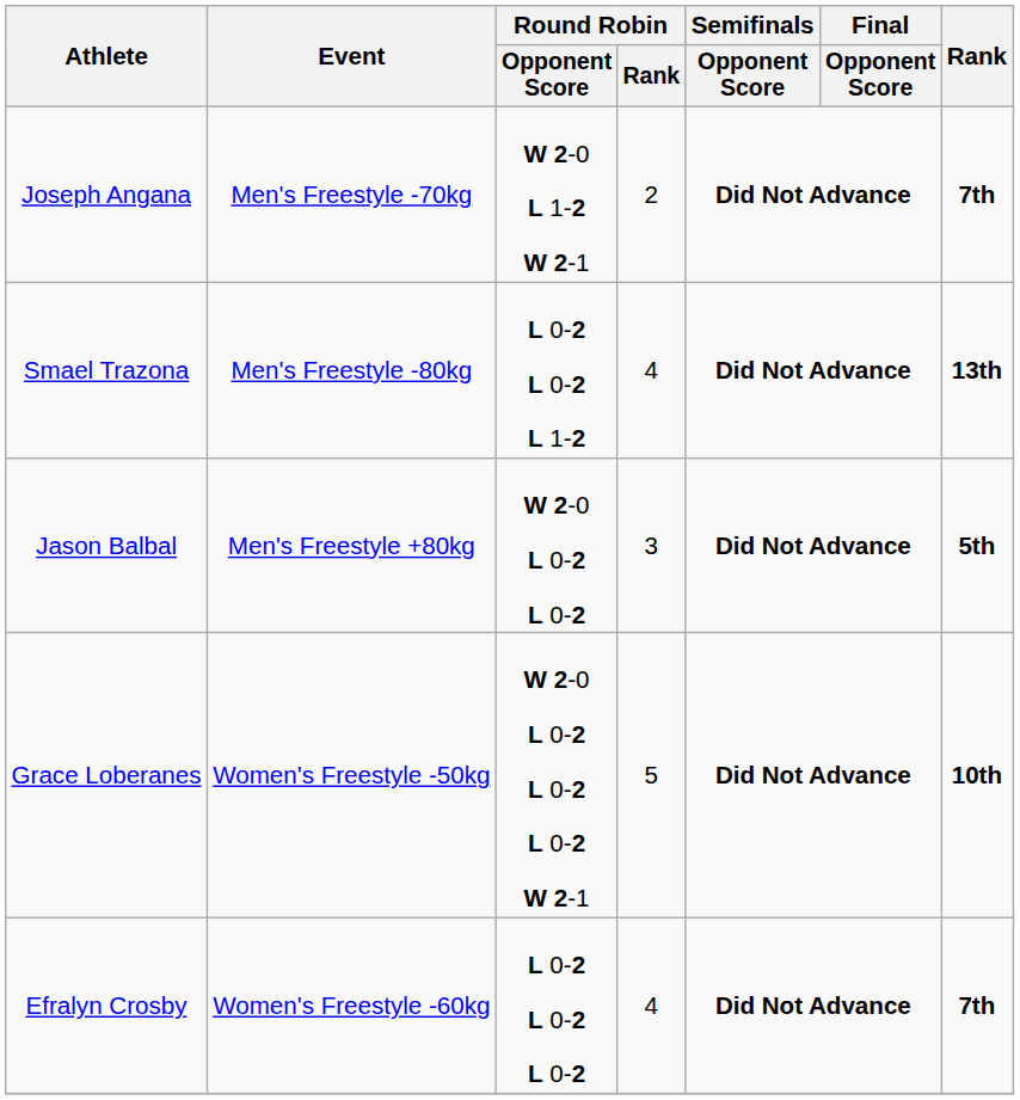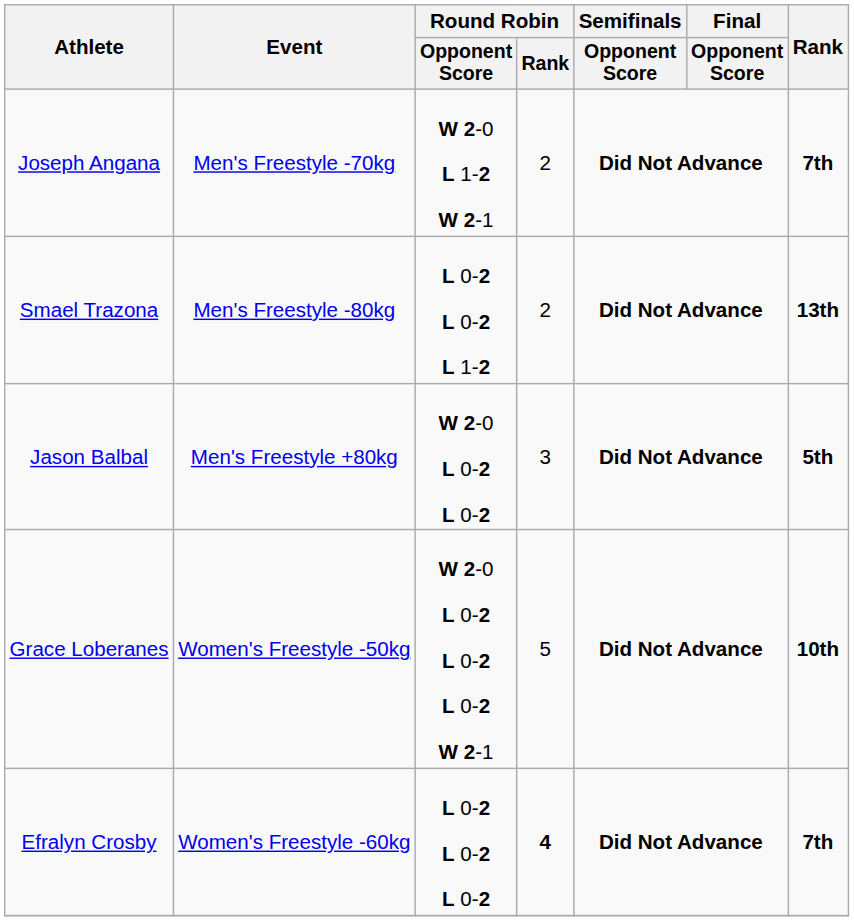 <table class=wikitable style="font-size:90%; text-align:center">
 <tr>
 <th rowspan=2>Athlete</th>
 <th rowspan=2>Event</th>
 <th colspan=2>Round Robin</th>
 <th>Semifinals</th>
 <th>Final</th>
 <th rowspan=2>Rank</th>
 </tr>
 <tr style="font-size:95%">
 <th>Opponent<br>Score</th>
 <th>Rank</th>
 <th>Opponent<br>Score</th>
 <th>Opponent<br>Score</th>
 </tr>
 <tr>
 <td><a href='#'>Joseph Angana</a></td>
 <td><a href='#'>Men's Freestyle -70kg</a></td>
 <td> <br> <strong>W</strong> <strong>2</strong>-0 <br>  <br> <strong>L</strong> 1-<strong>2</strong> <br>  <br> <strong>W</strong> <strong>2</strong>-1</td>
 <td>2</td>
 <td colspan=2><strong>Did Not Advance</strong></td>
 <td><strong>7th</strong></td>
 </tr>
 <tr>
 <td><a href='#'>Smael Trazona</a></td>
 <td><a href='#'>Men's Freestyle -80kg</a></td>
 <td> <br> <strong>L</strong> 0-<strong>2</strong> <br>  <br> <strong>L</strong> 0-<strong>2</strong> <br>  <br> <strong>L</strong> 1-<strong>2</strong></td>
-<td>4</td>
+<td>2</td>
 <td colspan=2><strong>Did Not Advance</strong></td>
 <td><strong>13th</strong></td>
 </tr>
 <tr>
 <td><a href='#'>Jason Balbal</a></td>
 <td><a href='#'>Men's Freestyle +80kg</a></td>
 <td> <br> <strong>W</strong> <strong>2</strong>-0 <br>  <br> <strong>L</strong> 0-<strong>2</strong> <br>  <br> <strong>L</strong> 0-<strong>2</strong></td>
 <td>3</td>
 <td colspan=2><strong>Did Not Advance</strong></td>
 <td><strong>5th</strong></td>
 </tr>
 <tr>
 <td><a href='#'>Grace Loberanes</a></td>
 <td><a href='#'>Women's Freestyle -50kg</a></td>
 <td> <br> <strong>W</strong> <strong>2</strong>-0 <br>  <br> <strong>L</strong> 0-<strong>2</strong> <br>  <br> <strong>L</strong> 0-<strong>2</strong> <br>  <br> <strong>L</strong> 0-<strong>2</strong> <br>  <br> <strong>W</strong> <strong>2</strong>-1</td>
 <td>5</td>
 <td colspan=2><strong>Did Not Advance</strong></td>
 <td><strong>10th</strong></td>
 </tr>
 <tr>
 <td><a href='#'>Efralyn Crosby</a></td>
 <td><a href='#'>Women's Freestyle -60kg</a></td>
 <td> <br> <strong>L</strong> 0-<strong>2</strong> <br>  <br> <strong>L</strong> 0-<strong>2</strong> <br>  <br> <strong>L</strong> 0-<strong>2</strong></td>
-<td>4</td>
+<td><strong>4</strong></td>
 <td colspan=2><strong>Did Not Advance</strong></td>
 <td><strong>7th</strong></td>
 </tr>
 <tr>
 </tr>
 </table>
